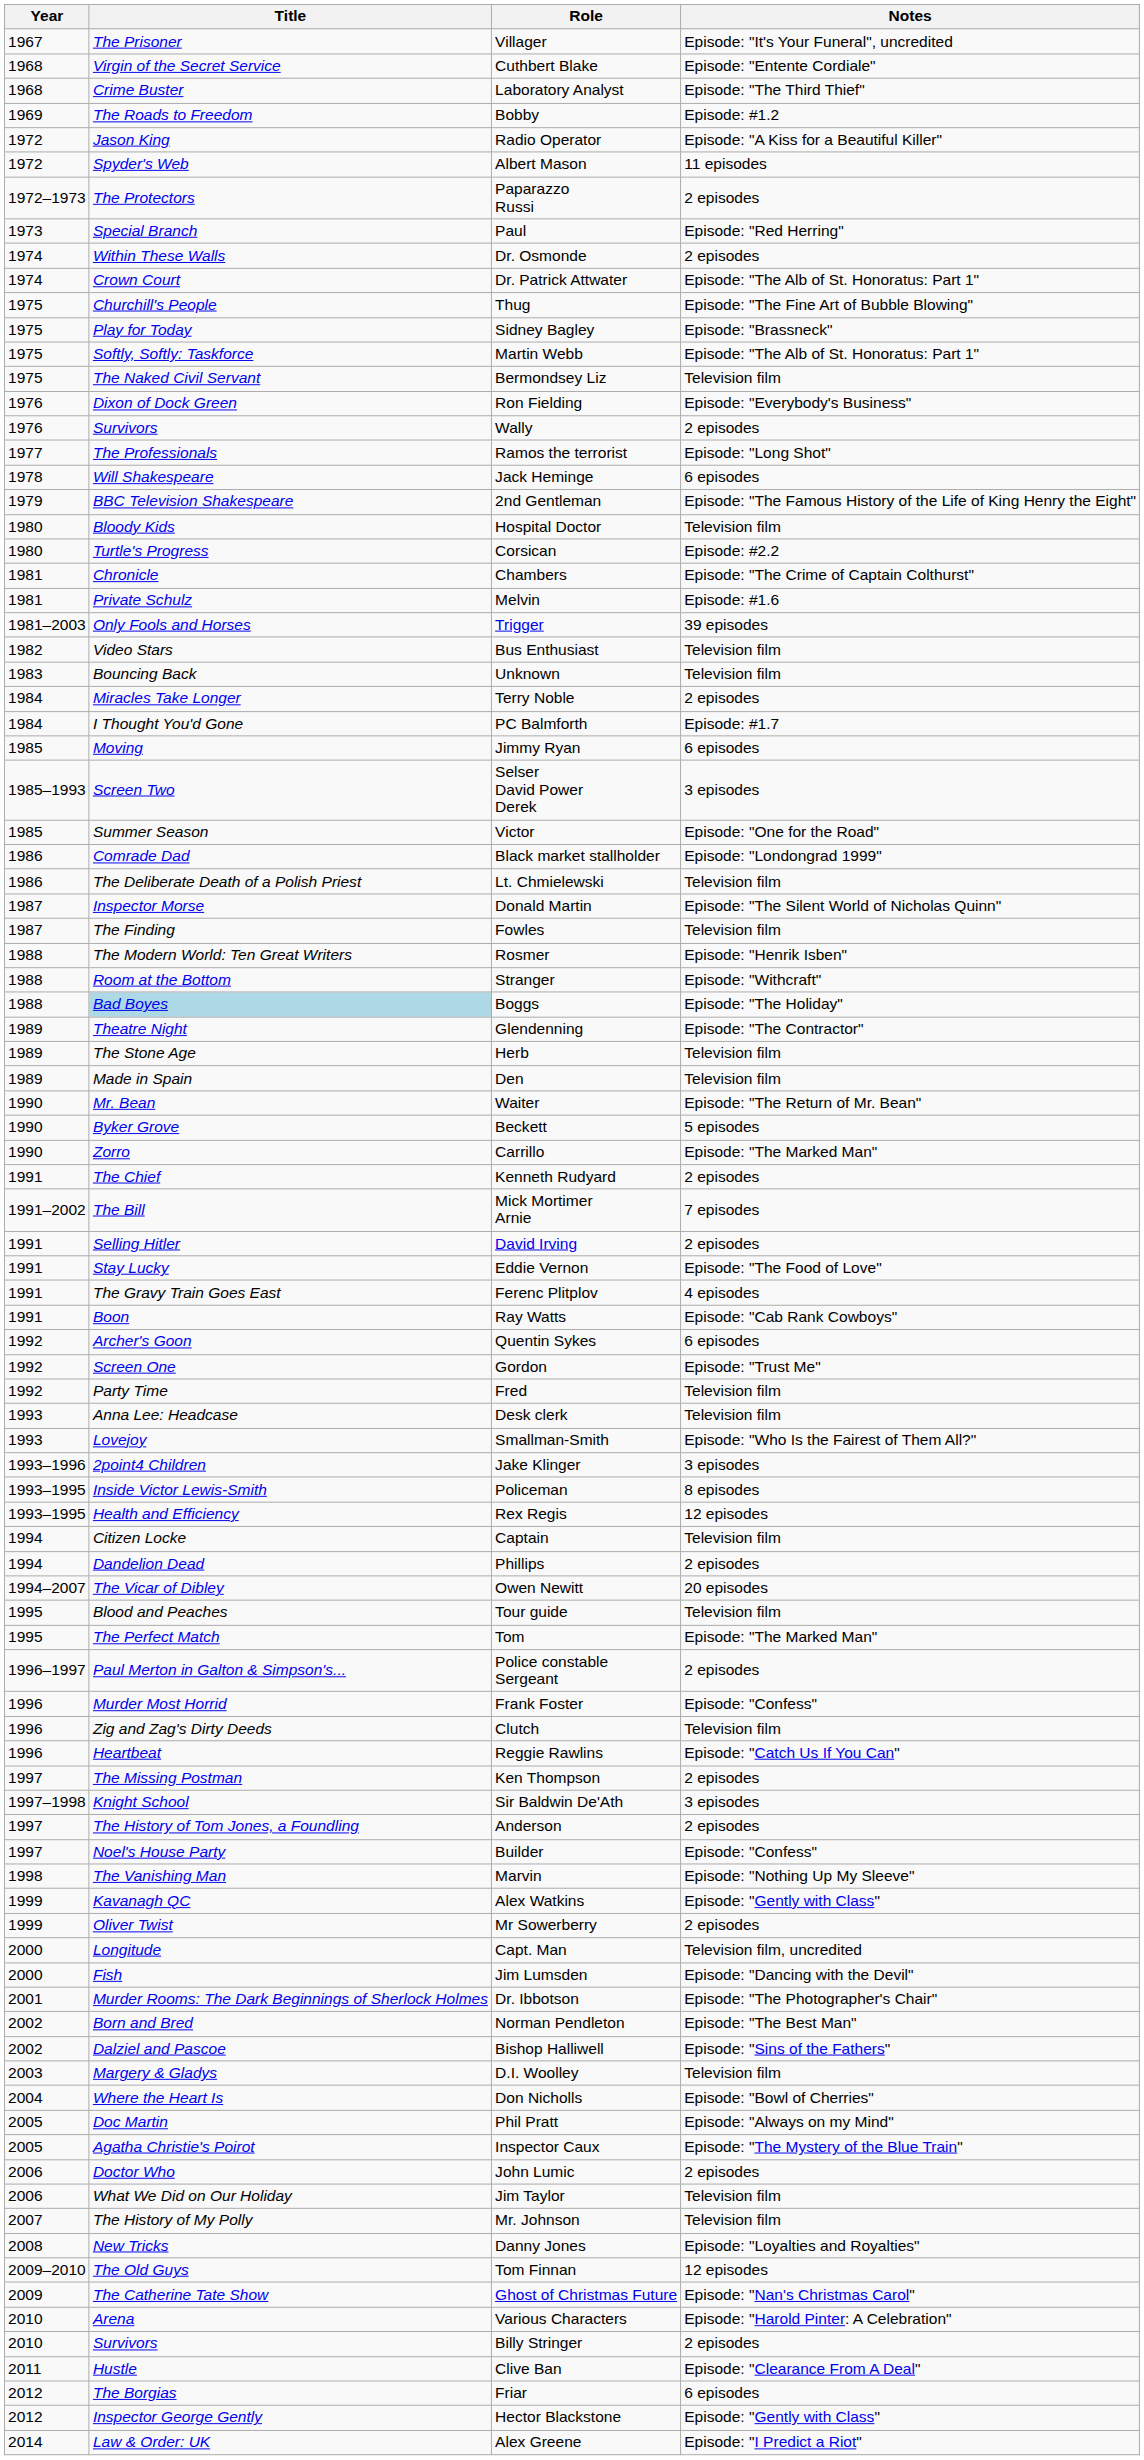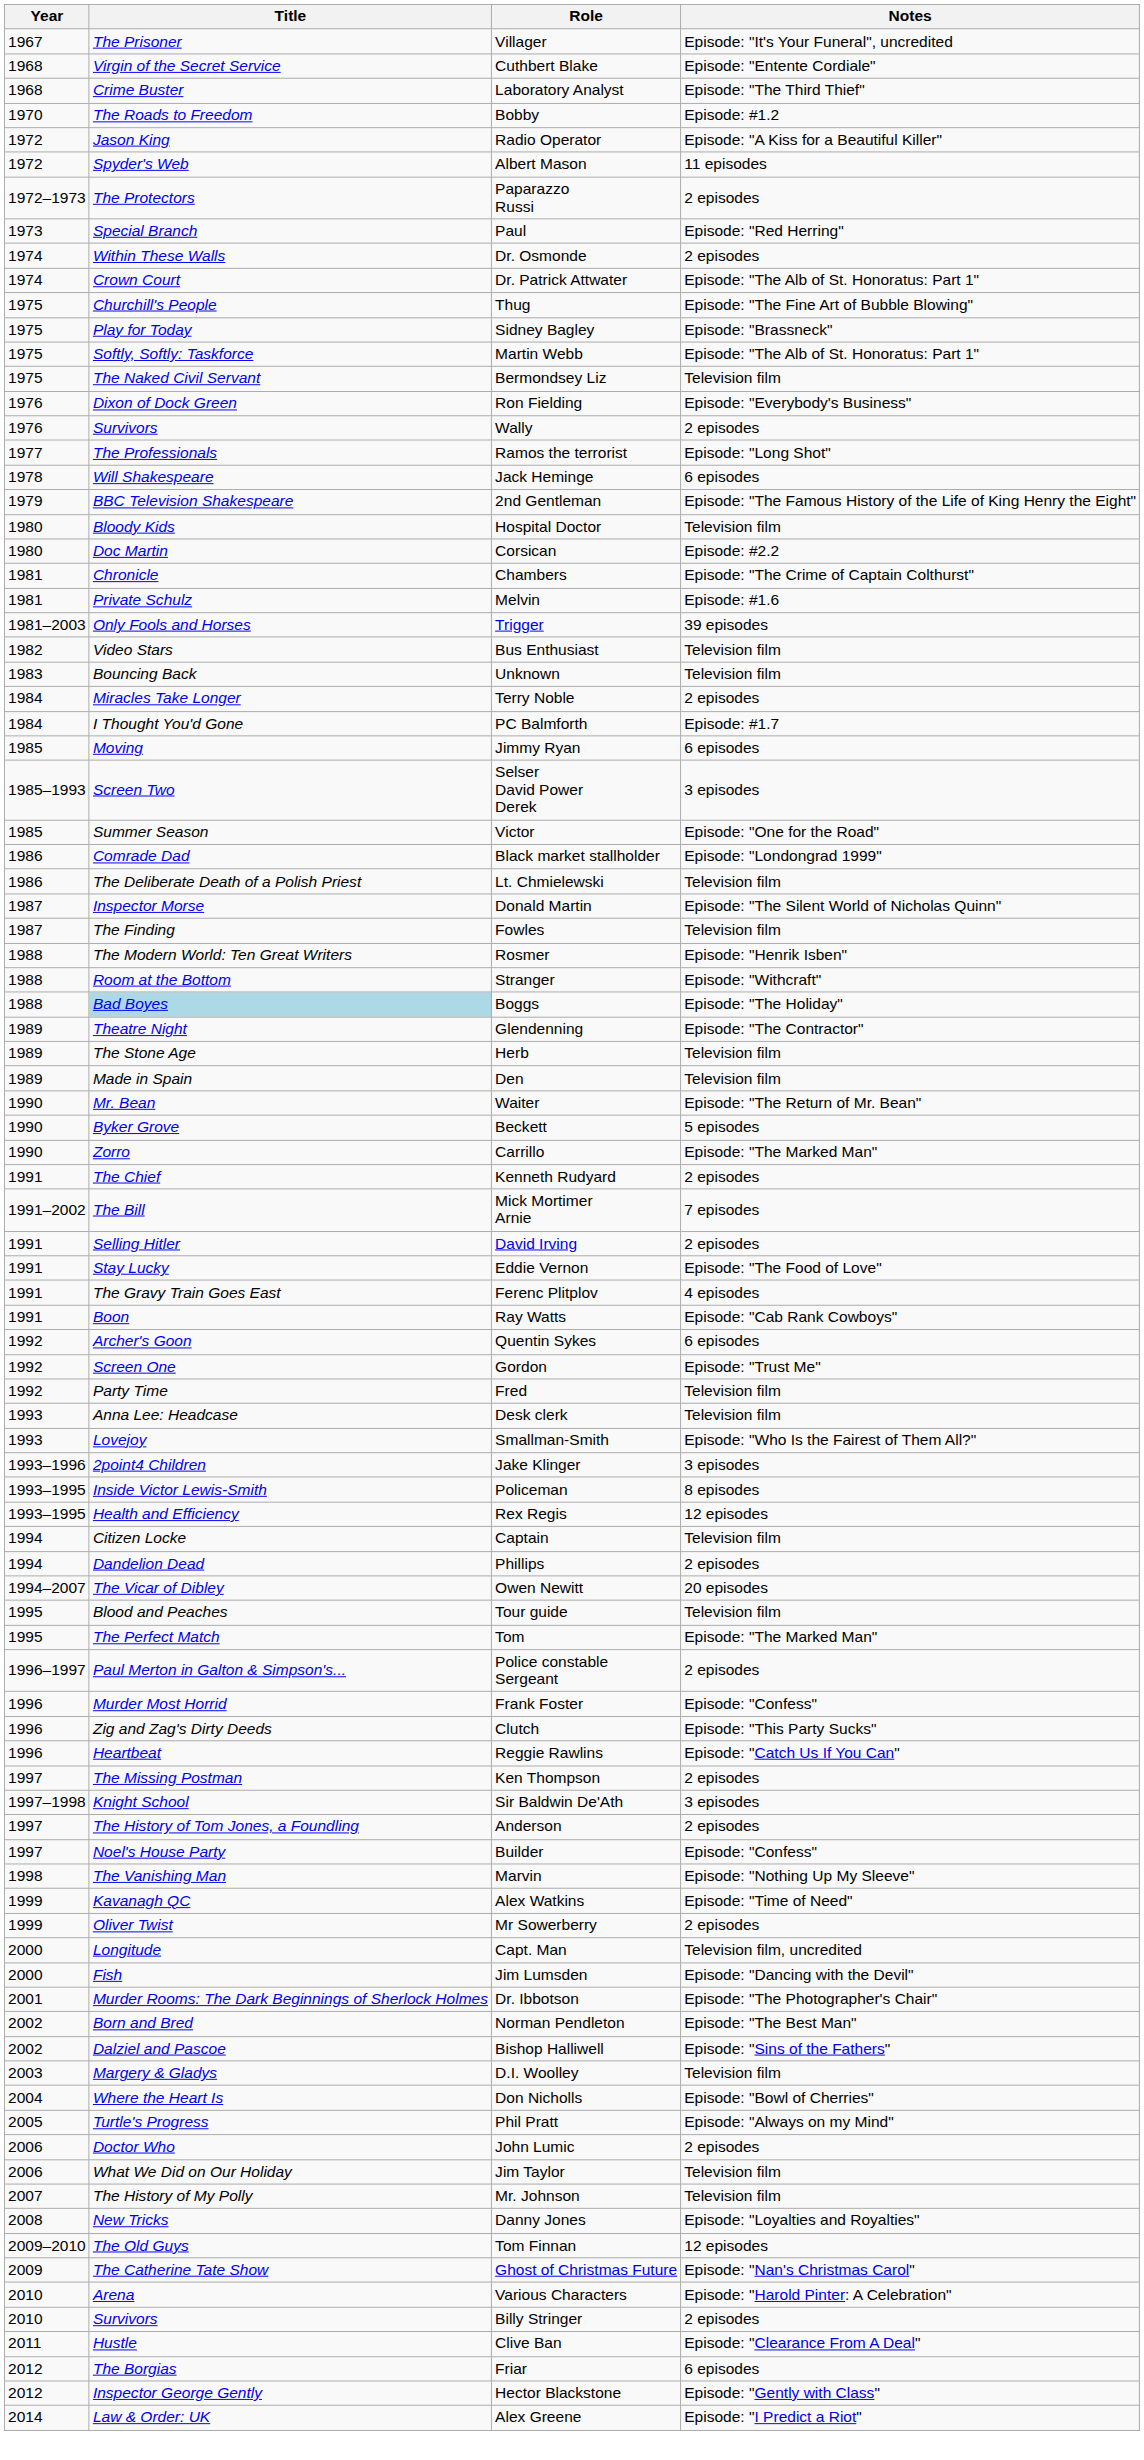 <table class="wikitable sortable">
 <tr>
 <th>Year</th>
 <th>Title</th>
 <th>Role</th>
 <th class="unsortable">Notes</th>
 </tr>
 <tr>
 <td>1967</td>
 <td><em><a href='#'>The Prisoner</a></em></td>
 <td>Villager</td>
 <td>Episode: "It's Your Funeral", uncredited</td>
 </tr>
 <tr>
 <td>1968</td>
 <td><em><a href='#'>Virgin of the Secret Service</a></em></td>
 <td>Cuthbert Blake</td>
 <td>Episode: "Entente Cordiale"</td>
 </tr>
 <tr>
 <td>1968</td>
 <td><em><a href='#'>Crime Buster</a></em></td>
 <td>Laboratory Analyst</td>
 <td>Episode: "The Third Thief"</td>
 </tr>
 <tr>
-<td>1969</td>
+<td>1970</td>
 <td><em><a href='#'>The Roads to Freedom</a></em></td>
 <td>Bobby</td>
 <td>Episode: #1.2</td>
 </tr>
 <tr>
 <td>1972</td>
 <td><em><a href='#'>Jason King</a></em></td>
 <td>Radio Operator</td>
 <td>Episode: "A Kiss for a Beautiful Killer"</td>
 </tr>
 <tr>
 <td>1972</td>
 <td><em><a href='#'>Spyder's Web</a></em></td>
 <td>Albert Mason</td>
 <td>11 episodes</td>
 </tr>
 <tr>
 <td>1972–1973</td>
 <td><em><a href='#'>The Protectors</a></em></td>
 <td>Paparazzo<br>Russi</td>
 <td>2 episodes</td>
 </tr>
 <tr>
 <td>1973</td>
 <td><em><a href='#'>Special Branch</a></em></td>
 <td>Paul</td>
 <td>Episode: "Red Herring"</td>
 </tr>
 <tr>
 <td>1974</td>
 <td><em><a href='#'>Within These Walls</a></em></td>
 <td>Dr. Osmonde</td>
 <td>2 episodes</td>
 </tr>
 <tr>
 <td>1974</td>
 <td><em><a href='#'>Crown Court</a></em></td>
 <td>Dr. Patrick Attwater</td>
 <td>Episode: "The Alb of St. Honoratus: Part 1"</td>
 </tr>
 <tr>
 <td>1975</td>
 <td><em><a href='#'>Churchill's People</a></em></td>
 <td>Thug</td>
 <td>Episode: "The Fine Art of Bubble Blowing"</td>
 </tr>
 <tr>
 <td>1975</td>
 <td><em><a href='#'>Play for Today</a></em></td>
 <td>Sidney Bagley</td>
 <td>Episode: "Brassneck"</td>
 </tr>
 <tr>
 <td>1975</td>
 <td><em><a href='#'>Softly, Softly: Taskforce</a></em></td>
 <td>Martin Webb</td>
 <td>Episode: "The Alb of St. Honoratus: Part 1"</td>
 </tr>
 <tr>
 <td>1975</td>
 <td><em><a href='#'>The Naked Civil Servant</a></em></td>
 <td>Bermondsey Liz</td>
 <td>Television film</td>
 </tr>
 <tr>
 <td>1976</td>
 <td><em><a href='#'>Dixon of Dock Green</a></em></td>
 <td>Ron Fielding</td>
 <td>Episode: "Everybody's Business"</td>
 </tr>
 <tr>
 <td>1976</td>
 <td><em><a href='#'>Survivors</a></em></td>
 <td>Wally</td>
 <td>2 episodes</td>
 </tr>
 <tr>
 <td>1977</td>
 <td><em><a href='#'>The Professionals</a></em></td>
 <td>Ramos the terrorist</td>
 <td>Episode: "Long Shot"</td>
 </tr>
 <tr>
 <td>1978</td>
 <td><em><a href='#'>Will Shakespeare</a></em></td>
 <td>Jack Heminge</td>
 <td>6 episodes</td>
 </tr>
 <tr>
 <td>1979</td>
 <td><em><a href='#'>BBC Television Shakespeare</a></em></td>
 <td>2nd Gentleman</td>
 <td>Episode: "The Famous History of the Life of King Henry the Eight"</td>
 </tr>
 <tr>
 <td>1980</td>
 <td><em><a href='#'>Bloody Kids</a></em></td>
 <td>Hospital Doctor</td>
 <td>Television film</td>
 </tr>
 <tr>
 <td>1980</td>
-<td><em><a href='#'>Turtle's Progress</a></em></td>
+<td><em><a href='#'>Doc Martin</a></em></td>
 <td>Corsican</td>
 <td>Episode: #2.2</td>
 </tr>
 <tr>
 <td>1981</td>
 <td><em><a href='#'>Chronicle</a></em></td>
 <td>Chambers</td>
 <td>Episode: "The Crime of Captain Colthurst"</td>
 </tr>
 <tr>
 <td>1981</td>
 <td><em><a href='#'>Private Schulz</a></em></td>
 <td>Melvin</td>
 <td>Episode: #1.6</td>
 </tr>
 <tr>
 <td>1981–2003</td>
 <td><em><a href='#'>Only Fools and Horses</a></em></td>
 <td><a href='#'>Trigger</a></td>
 <td>39 episodes</td>
 </tr>
 <tr>
 <td>1982</td>
 <td><em>Video Stars</em></td>
 <td>Bus Enthusiast</td>
 <td>Television film</td>
 </tr>
 <tr>
 <td>1983</td>
 <td><em>Bouncing Back</em></td>
 <td>Unknown</td>
 <td>Television film</td>
 </tr>
 <tr>
 <td>1984</td>
 <td><em><a href='#'>Miracles Take Longer</a></em></td>
 <td>Terry Noble</td>
 <td>2 episodes</td>
 </tr>
 <tr>
 <td>1984</td>
 <td><em>I Thought You'd Gone</em></td>
 <td>PC Balmforth</td>
 <td>Episode: #1.7</td>
 </tr>
 <tr>
 <td>1985</td>
 <td><em><a href='#'>Moving</a></em></td>
 <td>Jimmy Ryan</td>
 <td>6 episodes</td>
 </tr>
 <tr>
 <td>1985–1993</td>
 <td><em><a href='#'>Screen Two</a></em></td>
 <td>Selser<br>David Power<br>Derek</td>
 <td>3 episodes</td>
 </tr>
 <tr>
 <td>1985</td>
 <td><em>Summer Season</em></td>
 <td>Victor</td>
 <td>Episode: "One for the Road"</td>
 </tr>
 <tr>
 <td>1986</td>
 <td><em><a href='#'>Comrade Dad</a></em></td>
 <td>Black market stallholder</td>
 <td>Episode: "Londongrad 1999"</td>
 </tr>
 <tr>
 <td>1986</td>
 <td><em>The Deliberate Death of a Polish Priest</em></td>
 <td>Lt. Chmielewski</td>
 <td>Television film</td>
 </tr>
 <tr>
 <td>1987</td>
 <td><em><a href='#'>Inspector Morse</a></em></td>
 <td>Donald Martin</td>
 <td>Episode: "The Silent World of Nicholas Quinn"</td>
 </tr>
 <tr>
 <td>1987</td>
 <td><em>The Finding</em></td>
 <td>Fowles</td>
 <td>Television film</td>
 </tr>
 <tr>
 <td>1988</td>
 <td><em>The Modern World: Ten Great Writers</em></td>
 <td>Rosmer</td>
 <td>Episode: "Henrik Isben"</td>
 </tr>
 <tr>
 <td>1988</td>
 <td><a href='#'><em>Room at the Bottom</em></a></td>
 <td>Stranger</td>
 <td>Episode: "Withcraft"</td>
 </tr>
 <tr>
 <td>1988</td>
 <td style="background: lightblue;"><em><a href='#'>Bad Boyes</a></em></td>
 <td>Boggs</td>
 <td>Episode: "The Holiday"</td>
 </tr>
 <tr>
 <td>1989</td>
 <td><em><a href='#'>Theatre Night</a></em></td>
 <td>Glendenning</td>
 <td>Episode: "The Contractor"</td>
 </tr>
 <tr>
 <td>1989</td>
 <td><em>The Stone Age</em></td>
 <td>Herb</td>
 <td>Television film</td>
 </tr>
 <tr>
 <td>1989</td>
 <td><em>Made in Spain</em></td>
 <td>Den</td>
 <td>Television film</td>
 </tr>
 <tr>
 <td>1990</td>
 <td><em><a href='#'>Mr. Bean</a></em></td>
 <td>Waiter</td>
 <td>Episode: "The Return of Mr. Bean"</td>
 </tr>
 <tr>
 <td>1990</td>
 <td><em><a href='#'>Byker Grove</a></em></td>
 <td>Beckett</td>
 <td>5 episodes</td>
 </tr>
 <tr>
 <td>1990</td>
 <td><em><a href='#'>Zorro</a></em></td>
 <td>Carrillo</td>
 <td>Episode: "The Marked Man"</td>
 </tr>
 <tr>
 <td>1991</td>
 <td><em><a href='#'>The Chief</a></em></td>
 <td>Kenneth Rudyard</td>
 <td>2 episodes</td>
 </tr>
 <tr>
 <td>1991–2002</td>
 <td><em><a href='#'>The Bill</a></em></td>
 <td>Mick Mortimer<br>Arnie</td>
 <td>7 episodes</td>
 </tr>
 <tr>
 <td>1991</td>
 <td><em><a href='#'>Selling Hitler</a></em></td>
 <td><a href='#'>David Irving</a></td>
 <td>2 episodes</td>
 </tr>
 <tr>
 <td>1991</td>
 <td><em><a href='#'>Stay Lucky</a></em></td>
 <td>Eddie Vernon</td>
 <td>Episode: "The Food of Love"</td>
 </tr>
 <tr>
 <td>1991</td>
 <td><em>The Gravy Train Goes East</em></td>
 <td>Ferenc Plitplov</td>
 <td>4 episodes</td>
 </tr>
 <tr>
 <td>1991</td>
 <td><em><a href='#'>Boon</a></em></td>
 <td>Ray Watts</td>
 <td>Episode: "Cab Rank Cowboys"</td>
 </tr>
 <tr>
 <td>1992</td>
 <td><em><a href='#'>Archer's Goon</a></em></td>
 <td>Quentin Sykes</td>
 <td>6 episodes</td>
 </tr>
 <tr>
 <td>1992</td>
 <td><em><a href='#'>Screen One</a></em></td>
 <td>Gordon</td>
 <td>Episode: "Trust Me"</td>
 </tr>
 <tr>
 <td>1992</td>
 <td><em>Party Time</em></td>
 <td>Fred</td>
 <td>Television film</td>
 </tr>
 <tr>
 <td>1993</td>
 <td><em>Anna Lee: Headcase</em></td>
 <td>Desk clerk</td>
 <td>Television film</td>
 </tr>
 <tr>
 <td>1993</td>
 <td><em><a href='#'>Lovejoy</a></em></td>
 <td>Smallman-Smith</td>
 <td>Episode: "Who Is the Fairest of Them All?"</td>
 </tr>
 <tr>
 <td>1993–1996</td>
 <td><em><a href='#'>2point4 Children</a></em></td>
 <td>Jake Klinger</td>
 <td>3 episodes</td>
 </tr>
 <tr>
 <td>1993–1995</td>
 <td><em><a href='#'>Inside Victor Lewis-Smith</a></em></td>
 <td>Policeman</td>
 <td>8 episodes</td>
 </tr>
 <tr>
 <td>1993–1995</td>
 <td><em><a href='#'>Health and Efficiency</a></em></td>
 <td>Rex Regis</td>
 <td>12 episodes</td>
 </tr>
 <tr>
 <td>1994</td>
 <td><em>Citizen Locke</em></td>
 <td>Captain</td>
 <td>Television film</td>
 </tr>
 <tr>
 <td>1994</td>
 <td><em><a href='#'>Dandelion Dead</a></em></td>
 <td>Phillips</td>
 <td>2 episodes</td>
 </tr>
 <tr>
 <td>1994–2007</td>
 <td><em><a href='#'>The Vicar of Dibley</a></em></td>
 <td>Owen Newitt</td>
 <td>20 episodes</td>
 </tr>
 <tr>
 <td>1995</td>
 <td><em>Blood and Peaches</em></td>
 <td>Tour guide</td>
 <td>Television film</td>
 </tr>
 <tr>
 <td>1995</td>
 <td><a href='#'><em>The Perfect Match</em></a></td>
 <td>Tom</td>
 <td>Episode: "The Marked Man"</td>
 </tr>
 <tr>
 <td>1996–1997</td>
 <td><em><a href='#'>Paul Merton in Galton & Simpson's...</a></em></td>
 <td>Police constable<br>Sergeant</td>
 <td>2 episodes</td>
 </tr>
 <tr>
 <td>1996</td>
 <td><em><a href='#'>Murder Most Horrid</a></em></td>
 <td>Frank Foster</td>
 <td>Episode: "Confess"</td>
 </tr>
 <tr>
 <td>1996</td>
 <td><em>Zig and Zag's Dirty Deeds</em></td>
 <td>Clutch</td>
-<td>Television film</td>
+<td>Episode: "This Party Sucks"</td>
 </tr>
 <tr>
 <td>1996</td>
 <td><em><a href='#'>Heartbeat</a></em></td>
 <td>Reggie Rawlins</td>
 <td>Episode: "<a href='#'>Catch Us If You Can</a>"</td>
 </tr>
 <tr>
 <td>1997</td>
 <td><em><a href='#'>The Missing Postman</a></em></td>
 <td>Ken Thompson</td>
 <td>2 episodes</td>
 </tr>
 <tr>
 <td>1997–1998</td>
 <td><em><a href='#'>Knight School</a></em></td>
 <td>Sir Baldwin De'Ath</td>
 <td>3 episodes</td>
 </tr>
 <tr>
 <td>1997</td>
 <td><em><a href='#'>The History of Tom Jones, a Foundling</a></em></td>
 <td>Anderson</td>
 <td>2 episodes</td>
 </tr>
 <tr>
 <td>1997</td>
 <td><em><a href='#'>Noel's House Party</a></em></td>
 <td>Builder</td>
 <td>Episode: "Confess"</td>
 </tr>
 <tr>
 <td>1998</td>
 <td><em><a href='#'>The Vanishing Man</a></em></td>
 <td>Marvin</td>
 <td>Episode: "Nothing Up My Sleeve"</td>
 </tr>
 <tr>
 <td>1999</td>
 <td><em><a href='#'>Kavanagh QC</a></em></td>
 <td>Alex Watkins</td>
-<td>Episode: "<a href='#'>Gently with Class</a>"</td>
+<td>Episode: "Time of Need"</td>
 </tr>
 <tr>
 <td>1999</td>
 <td><em><a href='#'>Oliver Twist</a></em></td>
 <td>Mr Sowerberry</td>
 <td>2 episodes</td>
 </tr>
 <tr>
 <td>2000</td>
 <td><a href='#'><em>Longitude</em></a></td>
 <td>Capt. Man</td>
 <td>Television film, uncredited</td>
 </tr>
 <tr>
 <td>2000</td>
 <td><a href='#'><em>Fish</em></a></td>
 <td>Jim Lumsden</td>
 <td>Episode: "Dancing with the Devil"</td>
 </tr>
 <tr>
 <td>2001</td>
 <td><em><a href='#'>Murder Rooms: The Dark Beginnings of Sherlock Holmes</a></em></td>
 <td>Dr. Ibbotson</td>
 <td>Episode: "The Photographer's Chair"</td>
 </tr>
 <tr>
 <td>2002</td>
 <td><em><a href='#'>Born and Bred</a></em></td>
 <td>Norman Pendleton</td>
 <td>Episode: "The Best Man"</td>
 </tr>
 <tr>
 <td>2002</td>
 <td><em><a href='#'>Dalziel and Pascoe</a></em></td>
 <td>Bishop Halliwell</td>
 <td>Episode: "<a href='#'>Sins of the Fathers</a>"</td>
 </tr>
 <tr>
 <td>2003</td>
 <td><em><a href='#'>Margery & Gladys</a></em></td>
 <td>D.I. Woolley</td>
 <td>Television film</td>
 </tr>
 <tr>
 <td>2004</td>
 <td><em><a href='#'>Where the Heart Is</a></em></td>
 <td>Don Nicholls</td>
 <td>Episode: "Bowl of Cherries"</td>
 </tr>
 <tr>
 <td>2005</td>
-<td><em><a href='#'>Doc Martin</a></em></td>
+<td><em><a href='#'>Turtle's Progress</a></em></td>
 <td>Phil Pratt</td>
 <td>Episode: "Always on my Mind"</td>
-</tr>
-<tr>
-<td>2005</td>
-<td><em><a href='#'>Agatha Christie's Poirot</a></em></td>
-<td>Inspector Caux</td>
-<td>Episode: "<a href='#'>The Mystery of the Blue Train</a>"</td>
 </tr>
 <tr>
 <td>2006</td>
 <td><em><a href='#'>Doctor Who</a></em></td>
 <td>John Lumic</td>
 <td>2 episodes</td>
 </tr>
 <tr>
 <td>2006</td>
 <td><em>What We Did on Our Holiday</em></td>
 <td>Jim Taylor</td>
 <td>Television film</td>
 </tr>
 <tr>
 <td>2007</td>
 <td><em>The History of My Polly</em></td>
 <td>Mr. Johnson</td>
 <td>Television film</td>
 </tr>
 <tr>
 <td>2008</td>
 <td><em><a href='#'>New Tricks</a></em></td>
 <td>Danny Jones</td>
 <td>Episode: "Loyalties and Royalties"</td>
 </tr>
 <tr>
 <td>2009–2010</td>
 <td><em><a href='#'>The Old Guys</a></em></td>
 <td>Tom Finnan</td>
 <td>12 episodes</td>
 </tr>
 <tr>
 <td>2009</td>
 <td><em><a href='#'>The Catherine Tate Show</a></em></td>
 <td><a href='#'>Ghost of Christmas Future</a></td>
 <td>Episode: "<a href='#'>Nan's Christmas Carol</a>"</td>
 </tr>
 <tr>
 <td>2010</td>
 <td><em><a href='#'>Arena</a></em></td>
 <td>Various Characters</td>
 <td>Episode: "<a href='#'>Harold Pinter</a>: A Celebration"</td>
 </tr>
 <tr>
 <td>2010</td>
 <td><em><a href='#'>Survivors</a></em></td>
 <td>Billy Stringer</td>
 <td>2 episodes</td>
 </tr>
 <tr>
 <td>2011</td>
 <td><em><a href='#'>Hustle</a></em></td>
 <td>Clive Ban</td>
 <td>Episode: "<a href='#'>Clearance From A Deal</a>"</td>
 </tr>
 <tr>
 <td>2012</td>
 <td><em><a href='#'>The Borgias</a></em></td>
 <td>Friar</td>
 <td>6 episodes</td>
 </tr>
 <tr>
 <td>2012</td>
 <td><em><a href='#'>Inspector George Gently</a></em></td>
 <td>Hector Blackstone</td>
 <td>Episode: "<a href='#'>Gently with Class</a>"</td>
 </tr>
 <tr>
 <td>2014</td>
 <td><em><a href='#'>Law & Order: UK</a></em></td>
 <td>Alex Greene</td>
 <td>Episode: "<a href='#'>I Predict a Riot</a>"</td>
 </tr>
 </table>
